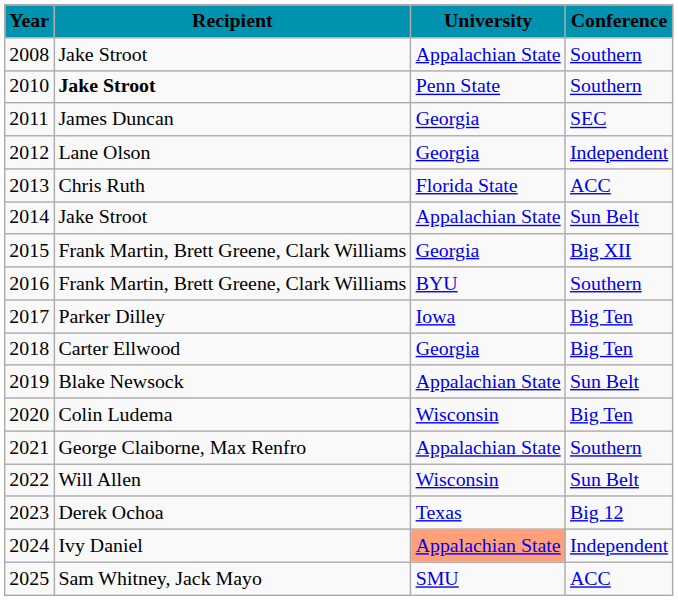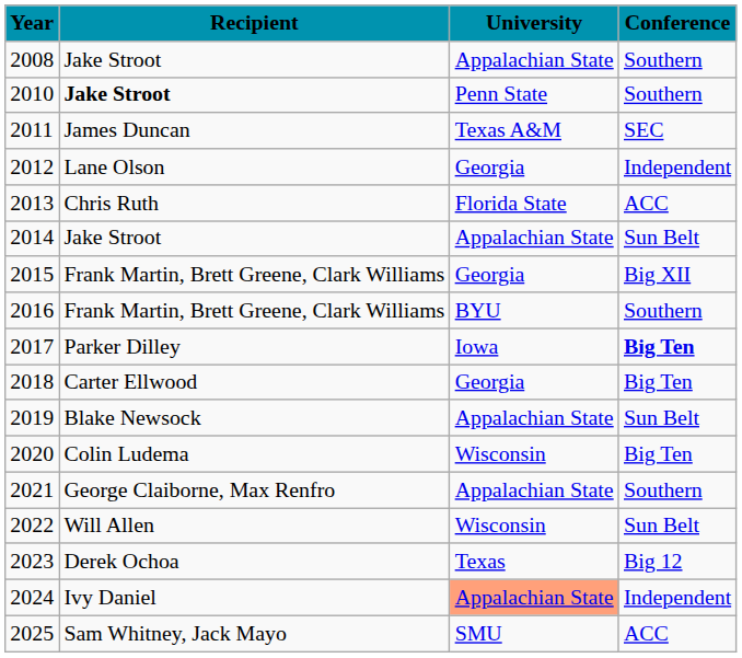 <table class="wikitable sortable" style="font-size:90%;">
 <tr>
 <th style="background:#0093AF;"><span>Year </span></th>
 <th style="background:#0093AF;"><span>Recipient</span></th>
 <th style="background:#0093AF;"><span>University</span></th>
 <th style="background:#0093AF;"><span>Conference</span></th>
 </tr>
 <tr>
 <td>2008</td>
 <td>Jake Stroot</td>
 <td><a href='#'>Appalachian State</a></td>
 <td><a href='#'>Southern</a></td>
 </tr>
 <tr>
 <td>2010</td>
 <td><strong>Jake Stroot</strong></td>
 <td><a href='#'>Penn State</a></td>
 <td><a href='#'>Southern</a></td>
 </tr>
 <tr>
 <td>2011</td>
 <td>James Duncan</td>
-<td><a href='#'>Georgia</a></td>
+<td><a href='#'>Texas A&M</a></td>
 <td><a href='#'>SEC</a></td>
 </tr>
 <tr>
 <td>2012</td>
 <td>Lane Olson</td>
 <td><a href='#'>Georgia</a></td>
 <td><a href='#'>Independent</a></td>
 </tr>
 <tr>
 <td>2013</td>
 <td>Chris Ruth</td>
 <td><a href='#'>Florida State</a></td>
 <td><a href='#'>ACC</a></td>
 </tr>
 <tr>
 <td>2014</td>
 <td>Jake Stroot</td>
 <td><a href='#'>Appalachian State</a></td>
 <td><a href='#'>Sun Belt</a></td>
 </tr>
 <tr>
 <td>2015</td>
 <td>Frank Martin, Brett Greene, Clark Williams</td>
 <td><a href='#'>Georgia</a></td>
 <td><a href='#'>Big XII</a></td>
 </tr>
 <tr>
 <td>2016</td>
 <td>Frank Martin, Brett Greene, Clark Williams</td>
 <td><a href='#'>BYU</a></td>
 <td><a href='#'>Southern</a></td>
 </tr>
 <tr>
 <td>2017</td>
 <td>Parker Dilley</td>
 <td><a href='#'>Iowa</a></td>
-<td><a href='#'>Big Ten</a></td>
+<td><strong><a href='#'>Big Ten</a></strong></td>
 </tr>
 <tr>
 <td>2018</td>
 <td>Carter Ellwood</td>
 <td><a href='#'>Georgia</a></td>
 <td><a href='#'>Big Ten</a></td>
 </tr>
 <tr>
 <td>2019</td>
 <td>Blake Newsock</td>
 <td><a href='#'>Appalachian State</a></td>
 <td><a href='#'>Sun Belt</a></td>
 </tr>
 <tr>
 <td>2020</td>
 <td>Colin Ludema</td>
 <td><a href='#'>Wisconsin</a></td>
 <td><a href='#'>Big Ten</a></td>
 </tr>
 <tr>
 <td>2021</td>
 <td>George Claiborne, Max Renfro</td>
 <td><a href='#'>Appalachian State</a></td>
 <td><a href='#'>Southern</a></td>
 </tr>
 <tr>
 <td>2022</td>
 <td>Will Allen</td>
 <td><a href='#'>Wisconsin</a></td>
 <td><a href='#'>Sun Belt</a></td>
 </tr>
 <tr>
 <td>2023</td>
 <td>Derek Ochoa</td>
 <td><a href='#'>Texas</a></td>
 <td><a href='#'>Big 12</a></td>
 </tr>
 <tr>
 <td>2024</td>
 <td>Ivy Daniel</td>
 <td style="background: lightsalmon;"><a href='#'>Appalachian State</a></td>
 <td><a href='#'>Independent</a></td>
 </tr>
 <tr>
 <td>2025</td>
 <td>Sam Whitney, Jack Mayo</td>
 <td><a href='#'>SMU</a></td>
 <td><a href='#'>ACC</a></td>
 </tr>
 </table>
